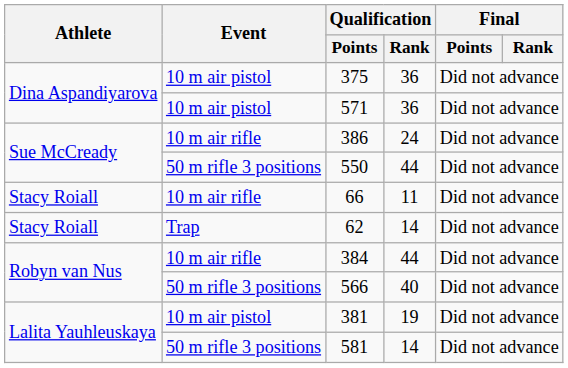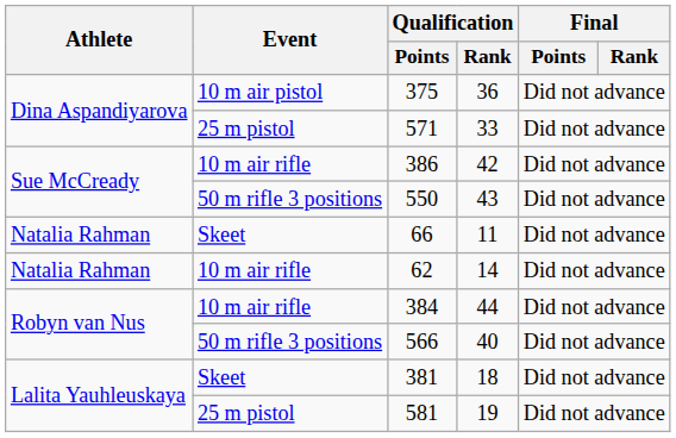 <table class="wikitable" style="font-size:90%">
 <tr>
 <th rowspan="2">Athlete</th>
 <th rowspan="2">Event</th>
 <th colspan=2>Qualification</th>
 <th colspan=2>Final</th>
 </tr>
 <tr style="font-size:95%">
 <th>Points</th>
 <th>Rank</th>
 <th>Points</th>
 <th>Rank</th>
 </tr>
 <tr align=center>
 <td align=left rowspan=2><a href='#'>Dina Aspandiyarova</a></td>
 <td align=left><a href='#'>10 m air pistol</a></td>
 <td>375</td>
 <td>36</td>
 <td colspan=2>Did not advance</td>
 </tr>
 <tr align=center>
-<td align=left><a href='#'>10 m air pistol</a></td>
+<td align=left><a href='#'>25 m pistol</a></td>
 <td>571</td>
-<td>36</td>
+<td>33</td>
 <td colspan=2>Did not advance</td>
 </tr>
 <tr align=center>
 <td align=left rowspan=2><a href='#'>Sue McCready</a></td>
 <td align=left><a href='#'>10 m air rifle</a></td>
 <td>386</td>
-<td>24</td>
+<td>42</td>
 <td colspan=2>Did not advance</td>
 </tr>
 <tr align=center>
 <td align=left><a href='#'>50 m rifle 3 positions</a></td>
 <td>550</td>
-<td>44</td>
+<td>43</td>
 <td colspan=2>Did not advance</td>
 </tr>
 <tr align=center>
-<td align=left><a href='#'>Stacy Roiall</a></td>
-<td align=left><a href='#'>10 m air rifle</a></td>
+<td align=left><a href='#'>Natalia Rahman</a></td>
+<td align=left><a href='#'>Skeet</a></td>
 <td>66</td>
 <td>11</td>
 <td colspan=2>Did not advance</td>
 </tr>
 <tr align=center>
-<td align=left><a href='#'>Stacy Roiall</a></td>
-<td align=left><a href='#'>Trap</a></td>
+<td align=left><a href='#'>Natalia Rahman</a></td>
+<td align=left><a href='#'>10 m air rifle</a></td>
 <td>62</td>
 <td>14</td>
 <td colspan=2>Did not advance</td>
 </tr>
 <tr align=center>
 <td align=left rowspan=2><a href='#'>Robyn van Nus</a></td>
 <td align=left><a href='#'>10 m air rifle</a></td>
 <td>384</td>
 <td>44</td>
 <td colspan=2>Did not advance</td>
 </tr>
 <tr align=center>
 <td align=left><a href='#'>50 m rifle 3 positions</a></td>
 <td>566</td>
 <td>40</td>
 <td colspan=2>Did not advance</td>
 </tr>
 <tr align=center>
 <td align=left rowspan=2><a href='#'>Lalita Yauhleuskaya</a></td>
-<td align=left><a href='#'>10 m air pistol</a></td>
+<td align=left><a href='#'>Skeet</a></td>
 <td>381</td>
+<td>18</td>
+<td colspan=2>Did not advance</td>
+</tr>
+<tr align=center>
+<td align=left><a href='#'>25 m pistol</a></td>
+<td>581</td>
 <td>19</td>
 <td colspan=2>Did not advance</td>
 </tr>
-<tr align=center>
-<td align=left><a href='#'>50 m rifle 3 positions</a></td>
-<td>581</td>
-<td>14</td>
-<td colspan=2>Did not advance</td>
-</tr>
 </table>
